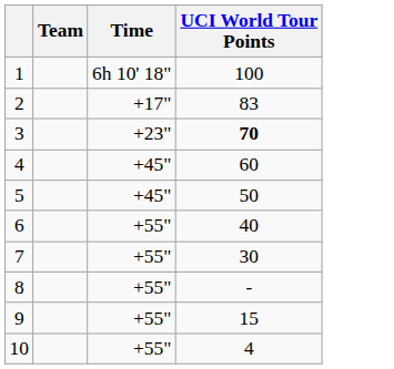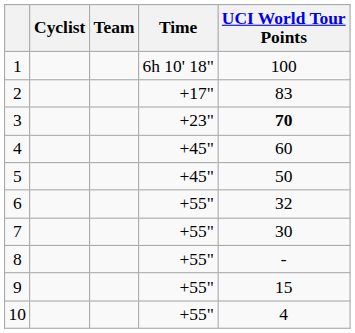 <table class="wikitable">
 <tr style="background:#ccccff;">
 <th></th>
+<th>Cyclist</th>
 <th>Team</th>
 <th>Time</th>
 <th><a href='#'>UCI World Tour</a><br>Points</th>
 </tr>
 <tr>
 <td align=center>1</td>
 <td></td>
+<td></td>
 <td align=right>6h 10' 18"</td>
 <td align=center>100</td>
 </tr>
 <tr>
 <td align=center>2</td>
+<td></td>
 <td></td>
 <td align=right>+17"</td>
 <td align=center>83</td>
 </tr>
 <tr>
 <td align=center>3</td>
 <td></td>
+<td></td>
 <td align=right>+23"</td>
 <td align=center><strong>70</strong></td>
 </tr>
 <tr>
 <td align=center>4</td>
+<td></td>
 <td></td>
 <td align=right>+45"</td>
 <td align=center>60</td>
 </tr>
 <tr>
 <td align=center>5</td>
 <td></td>
+<td></td>
 <td align=right>+45"</td>
 <td align=center>50</td>
 </tr>
 <tr>
 <td align=center>6</td>
 <td></td>
+<td></td>
 <td align=right>+55"</td>
-<td align=center>40</td>
+<td align=center>32</td>
 </tr>
 <tr>
 <td align=center>7</td>
+<td></td>
 <td></td>
 <td align=right>+55"</td>
 <td align=center>30</td>
 </tr>
 <tr>
 <td align=center>8</td>
 <td></td>
+<td></td>
 <td align=right>+55"</td>
 <td align=center>-</td>
 </tr>
 <tr>
 <td align=center>9</td>
+<td></td>
 <td></td>
 <td align=right>+55"</td>
 <td align=center>15</td>
 </tr>
 <tr>
 <td align=center>10</td>
 <td></td>
+<td></td>
 <td align=right>+55"</td>
 <td align=center>4</td>
 </tr>
 </table>
